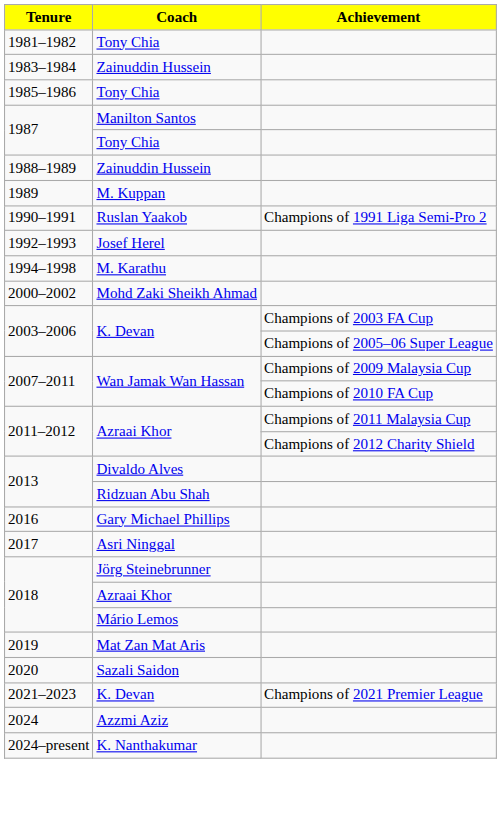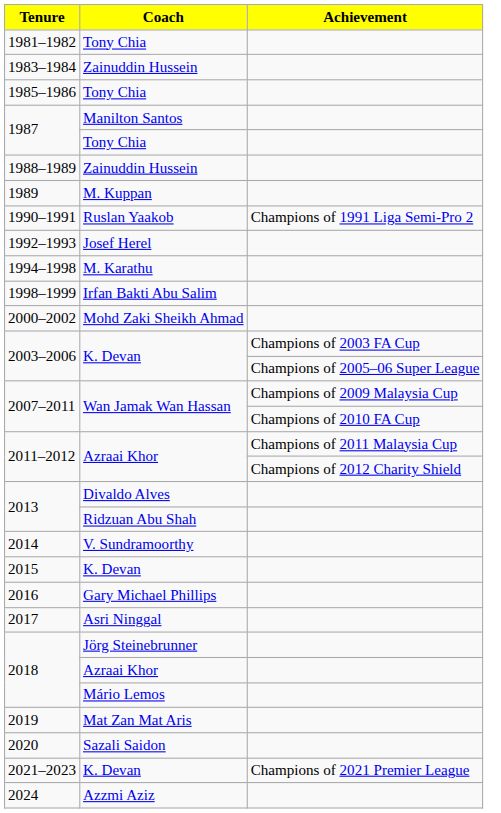 <table class="wikitable sortable" style="font-size:89%;">
 <tr>
 <th style="background:Yellow; color:Black;">Tenure</th>
 <th style="background:Yellow; color:Black;">Coach</th>
 <th style="background:Yellow; color:Black;">Achievement</th>
 </tr>
 <tr>
 <td>1981–1982</td>
 <td> <a href='#'>Tony Chia</a></td>
 <td></td>
 </tr>
 <tr>
 <td>1983–1984</td>
 <td> <a href='#'>Zainuddin Hussein</a></td>
 <td></td>
 </tr>
 <tr>
 <td>1985–1986</td>
 <td> <a href='#'>Tony Chia</a></td>
 <td></td>
 </tr>
 <tr>
 <td rowspan="2">1987</td>
 <td> <a href='#'>Manilton Santos</a></td>
 <td></td>
 </tr>
 <tr>
 <td> <a href='#'>Tony Chia</a></td>
 <td></td>
 </tr>
 <tr>
 <td>1988–1989</td>
 <td> <a href='#'>Zainuddin Hussein</a></td>
 <td></td>
 </tr>
 <tr>
 <td>1989</td>
 <td> <a href='#'>M. Kuppan</a></td>
 <td></td>
 </tr>
 <tr>
 <td>1990–1991</td>
 <td> <a href='#'>Ruslan Yaakob</a></td>
 <td>Champions of <a href='#'>1991 Liga Semi-Pro 2</a></td>
 </tr>
 <tr>
 <td>1992–1993</td>
 <td> <a href='#'>Josef Herel</a></td>
 <td></td>
 </tr>
 <tr>
 <td>1994–1998</td>
 <td> <a href='#'>M. Karathu</a></td>
 <td></td>
 </tr>
 <tr>
+<td>1998–1999</td>
+<td> <a href='#'>Irfan Bakti Abu Salim</a></td>
+<td></td>
+</tr>
+<tr>
 <td>2000–2002</td>
 <td> <a href='#'>Mohd Zaki Sheikh Ahmad</a></td>
 <td></td>
 </tr>
 <tr>
 <td rowspan="2">2003–2006</td>
 <td rowspan="2"> <a href='#'>K. Devan</a></td>
 <td>Champions of <a href='#'>2003 FA Cup</a></td>
 </tr>
 <tr>
 <td>Champions of <a href='#'>2005–06 Super League</a></td>
 </tr>
 <tr>
 <td rowspan="2">2007–2011</td>
 <td rowspan="2"> <a href='#'>Wan Jamak Wan Hassan</a></td>
 <td>Champions of <a href='#'>2009 Malaysia Cup</a></td>
 </tr>
 <tr>
 <td>Champions of <a href='#'>2010 FA Cup</a></td>
 </tr>
 <tr>
 <td rowspan="2">2011–2012</td>
 <td rowspan="2"> <a href='#'>Azraai Khor</a></td>
 <td>Champions of <a href='#'>2011 Malaysia Cup</a></td>
 </tr>
 <tr>
 <td>Champions of <a href='#'>2012 Charity Shield</a></td>
 </tr>
 <tr>
 <td rowspan="2">2013</td>
 <td> <a href='#'>Divaldo Alves</a></td>
 <td></td>
 </tr>
 <tr>
 <td> <a href='#'>Ridzuan Abu Shah</a></td>
+<td></td>
+</tr>
+<tr>
+<td>2014</td>
+<td> <a href='#'>V. Sundramoorthy</a></td>
+<td></td>
+</tr>
+<tr>
+<td>2015</td>
+<td> <a href='#'>K. Devan</a></td>
 <td></td>
 </tr>
 <tr>
 <td>2016</td>
 <td> <a href='#'>Gary Michael Phillips</a></td>
 <td></td>
 </tr>
 <tr>
 <td>2017</td>
 <td> <a href='#'>Asri Ninggal</a></td>
 <td></td>
 </tr>
 <tr>
 <td rowspan="3">2018</td>
 <td> <a href='#'>Jörg Steinebrunner</a></td>
 <td></td>
 </tr>
 <tr>
 <td> <a href='#'>Azraai Khor</a></td>
 <td></td>
 </tr>
 <tr>
 <td> <a href='#'>Mário Lemos</a></td>
 <td></td>
 </tr>
 <tr>
 <td>2019</td>
 <td> <a href='#'>Mat Zan Mat Aris</a></td>
 <td></td>
 </tr>
 <tr>
 <td>2020</td>
 <td> <a href='#'>Sazali Saidon</a></td>
 <td></td>
 </tr>
 <tr>
 <td>2021–2023</td>
 <td> <a href='#'>K. Devan</a> </td>
 <td>Champions of <a href='#'>2021 Premier League</a></td>
 </tr>
 <tr>
 <td>2024</td>
 <td> <a href='#'>Azzmi Aziz</a></td>
 <td></td>
 </tr>
-<tr>
-<td>2024–present</td>
-<td> <a href='#'>K. Nanthakumar</a></td>
-<td></td>
-</tr>
 </table>
